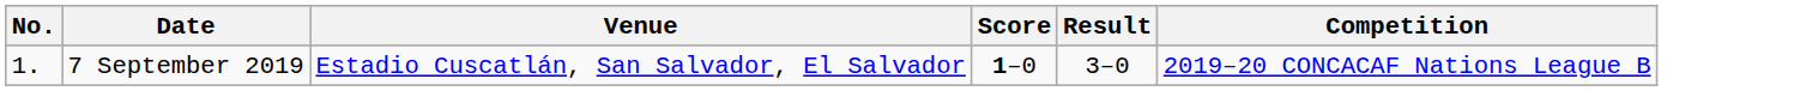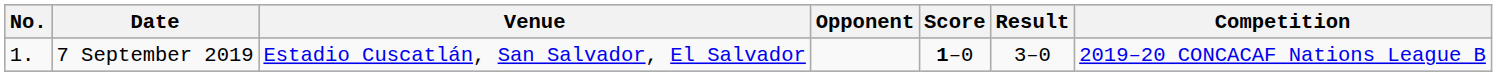 <table class="wikitable">
 <tr>
 <th>No.</th>
 <th>Date</th>
 <th>Venue</th>
+<th>Opponent</th>
 <th>Score</th>
 <th>Result</th>
 <th>Competition</th>
 </tr>
 <tr>
 <td>1.</td>
 <td>7 September 2019</td>
 <td><a href='#'>Estadio Cuscatlán</a>, <a href='#'>San Salvador</a>, <a href='#'>El Salvador</a></td>
+<td></td>
 <td align=center><strong>1</strong>–0</td>
 <td align=center>3–0</td>
 <td><a href='#'>2019–20 CONCACAF Nations League B</a></td>
 </tr>
 </table>
